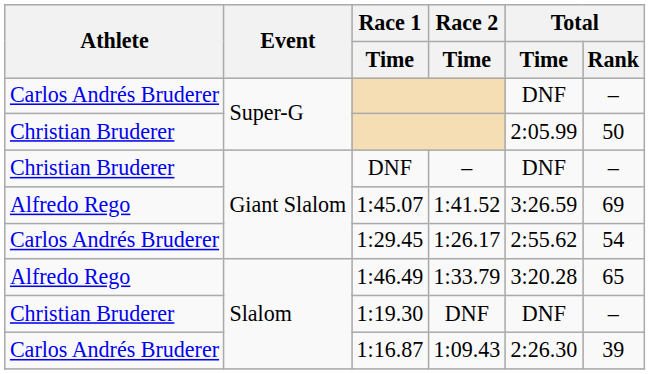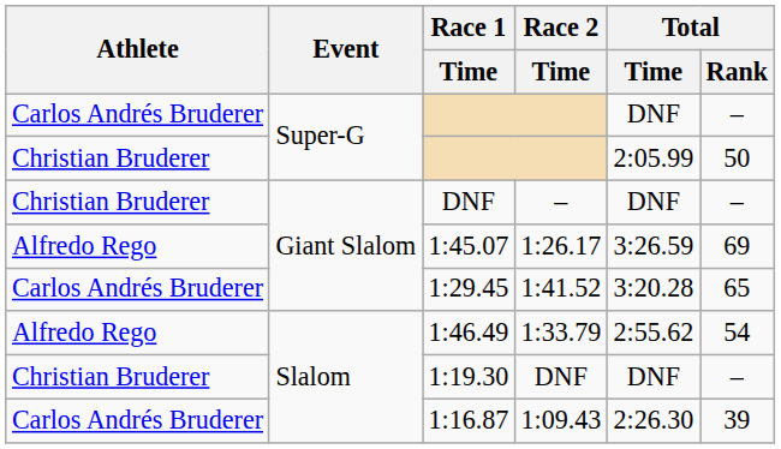 <table class="wikitable" style="font-size:90%">
 <tr>
 <th rowspan="2">Athlete</th>
 <th rowspan="2">Event</th>
 <th>Race 1</th>
 <th>Race 2</th>
 <th colspan="2">Total</th>
 </tr>
 <tr>
 <th>Time</th>
 <th>Time</th>
 <th>Time</th>
 <th>Rank</th>
 </tr>
 <tr>
 <td><a href='#'>Carlos Andrés Bruderer</a></td>
 <td rowspan="2">Super-G</td>
 <td colspan="2" bgcolor="wheat"></td>
 <td align="center">DNF</td>
 <td align="center">–</td>
 </tr>
 <tr>
 <td><a href='#'>Christian Bruderer</a></td>
 <td colspan="2" bgcolor="wheat"></td>
 <td align="center">2:05.99</td>
 <td align="center">50</td>
 </tr>
 <tr>
 <td><a href='#'>Christian Bruderer</a></td>
 <td rowspan="3">Giant Slalom</td>
 <td align="center">DNF</td>
 <td align="center">–</td>
 <td align="center">DNF</td>
 <td align="center">–</td>
 </tr>
 <tr>
 <td><a href='#'>Alfredo Rego</a></td>
 <td align="center">1:45.07</td>
-<td align="center">1:41.52</td>
+<td align="center">1:26.17</td>
 <td align="center">3:26.59</td>
 <td align="center">69</td>
 </tr>
 <tr>
 <td><a href='#'>Carlos Andrés Bruderer</a></td>
 <td align="center">1:29.45</td>
-<td align="center">1:26.17</td>
-<td align="center">2:55.62</td>
-<td align="center">54</td>
+<td align="center">1:41.52</td>
+<td align="center">3:20.28</td>
+<td align="center">65</td>
 </tr>
 <tr>
 <td><a href='#'>Alfredo Rego</a></td>
 <td rowspan="3">Slalom</td>
 <td align="center">1:46.49</td>
 <td align="center">1:33.79</td>
-<td align="center">3:20.28</td>
-<td align="center">65</td>
+<td align="center">2:55.62</td>
+<td align="center">54</td>
 </tr>
 <tr>
 <td><a href='#'>Christian Bruderer</a></td>
 <td align="center">1:19.30</td>
 <td align="center">DNF</td>
 <td align="center">DNF</td>
 <td align="center">–</td>
 </tr>
 <tr>
 <td><a href='#'>Carlos Andrés Bruderer</a></td>
 <td align="center">1:16.87</td>
 <td align="center">1:09.43</td>
 <td align="center">2:26.30</td>
 <td align="center">39</td>
 </tr>
 </table>
